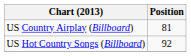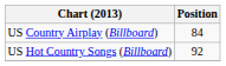 <table class="wikitable sortable">
 <tr>
 <th scope="col">Chart (2013)</th>
 <th scope="col">Position</th>
 </tr>
 <tr>
 <td>US <a href='#'>Country Airplay</a> (<em><a href='#'>Billboard</a></em>)</td>
-<td align="center">81</td>
+<td align="center">84</td>
 </tr>
 <tr>
 <td>US <a href='#'>Hot Country Songs</a> (<em><a href='#'>Billboard</a></em>)</td>
 <td align="center">92</td>
 </tr>
 <tr>
 </tr>
 </table>
